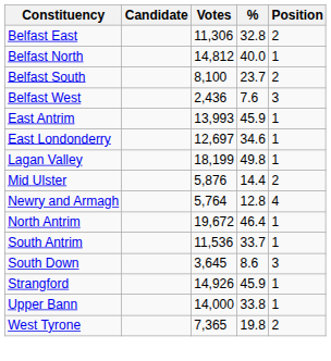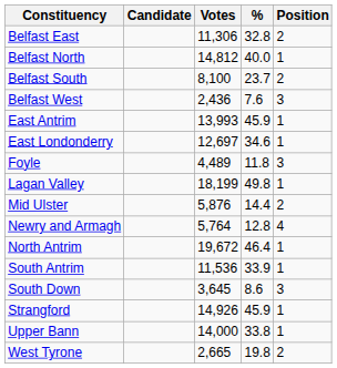 <table class="wikitable sortable">
 <tr>
 <th>Constituency</th>
 <th>Candidate</th>
 <th>Votes</th>
 <th>%</th>
 <th>Position</th>
 </tr>
 <tr>
 <td><a href='#'>Belfast East</a></td>
 <td></td>
 <td>11,306</td>
 <td>32.8</td>
 <td>2</td>
 </tr>
 <tr>
 <td><a href='#'>Belfast North</a></td>
 <td></td>
 <td>14,812</td>
 <td>40.0</td>
 <td>1</td>
 </tr>
 <tr>
 <td><a href='#'>Belfast South</a></td>
 <td></td>
 <td>8,100</td>
 <td>23.7</td>
 <td>2</td>
 </tr>
 <tr>
 <td><a href='#'>Belfast West</a></td>
 <td></td>
 <td>2,436</td>
 <td>7.6</td>
 <td>3</td>
 </tr>
 <tr>
 <td><a href='#'>East Antrim</a></td>
 <td></td>
 <td>13,993</td>
 <td>45.9</td>
 <td>1</td>
 </tr>
 <tr>
 <td><a href='#'>East Londonderry</a></td>
 <td></td>
 <td>12,697</td>
 <td>34.6</td>
 <td>1</td>
 </tr>
 <tr>
+<td><a href='#'>Foyle</a></td>
+<td></td>
+<td>4,489</td>
+<td>11.8</td>
+<td>3</td>
+</tr>
+<tr>
 <td><a href='#'>Lagan Valley</a></td>
 <td></td>
 <td>18,199</td>
 <td>49.8</td>
 <td>1</td>
 </tr>
 <tr>
 <td><a href='#'>Mid Ulster</a></td>
 <td></td>
 <td>5,876</td>
 <td>14.4</td>
 <td>2</td>
 </tr>
 <tr>
 <td><a href='#'>Newry and Armagh</a></td>
 <td></td>
 <td>5,764</td>
 <td>12.8</td>
 <td>4</td>
 </tr>
 <tr>
 <td><a href='#'>North Antrim</a></td>
 <td></td>
 <td>19,672</td>
 <td>46.4</td>
 <td>1</td>
 </tr>
 <tr>
 <td><a href='#'>South Antrim</a></td>
 <td></td>
 <td>11,536</td>
-<td>33.7</td>
+<td>33.9</td>
 <td>1</td>
 </tr>
 <tr>
 <td><a href='#'>South Down</a></td>
 <td></td>
 <td>3,645</td>
 <td>8.6</td>
 <td>3</td>
 </tr>
 <tr>
 <td><a href='#'>Strangford</a></td>
 <td></td>
 <td>14,926</td>
 <td>45.9</td>
 <td>1</td>
 </tr>
 <tr>
 <td><a href='#'>Upper Bann</a></td>
 <td></td>
 <td>14,000</td>
 <td>33.8</td>
 <td>1</td>
 </tr>
 <tr>
 <td><a href='#'>West Tyrone</a></td>
 <td></td>
-<td>7,365</td>
+<td>2,665</td>
 <td>19.8</td>
 <td>2</td>
 </tr>
 </table>
